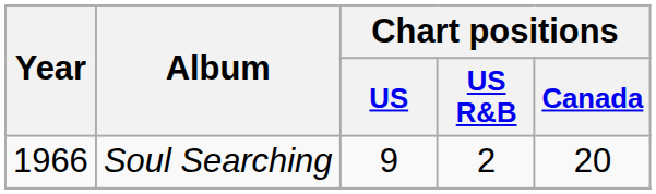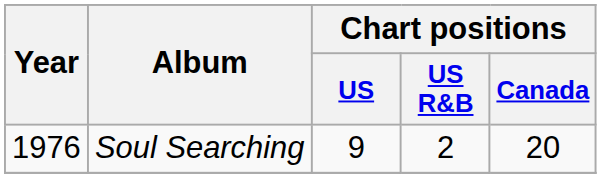 <table class="wikitable" style="text-align:center;">
 <tr>
 <th rowspan="2">Year</th>
 <th rowspan="2">Album</th>
 <th colspan="3">Chart positions</th>
 </tr>
 <tr style="font-size:smaller;">
 <th width="40"><a href='#'>US</a></th>
 <th width="40"><a href='#'>US<br>R&B</a></th>
 <th width="40"><a href='#'>Canada</a><br></th>
 </tr>
 <tr>
-<td rowspan="1">1966</td>
+<td rowspan="1">1976</td>
 <td align="left"><em>Soul Searching</em></td>
 <td>9</td>
 <td>2</td>
 <td>20</td>
 </tr>
 <tr>
 </tr>
 </table>
